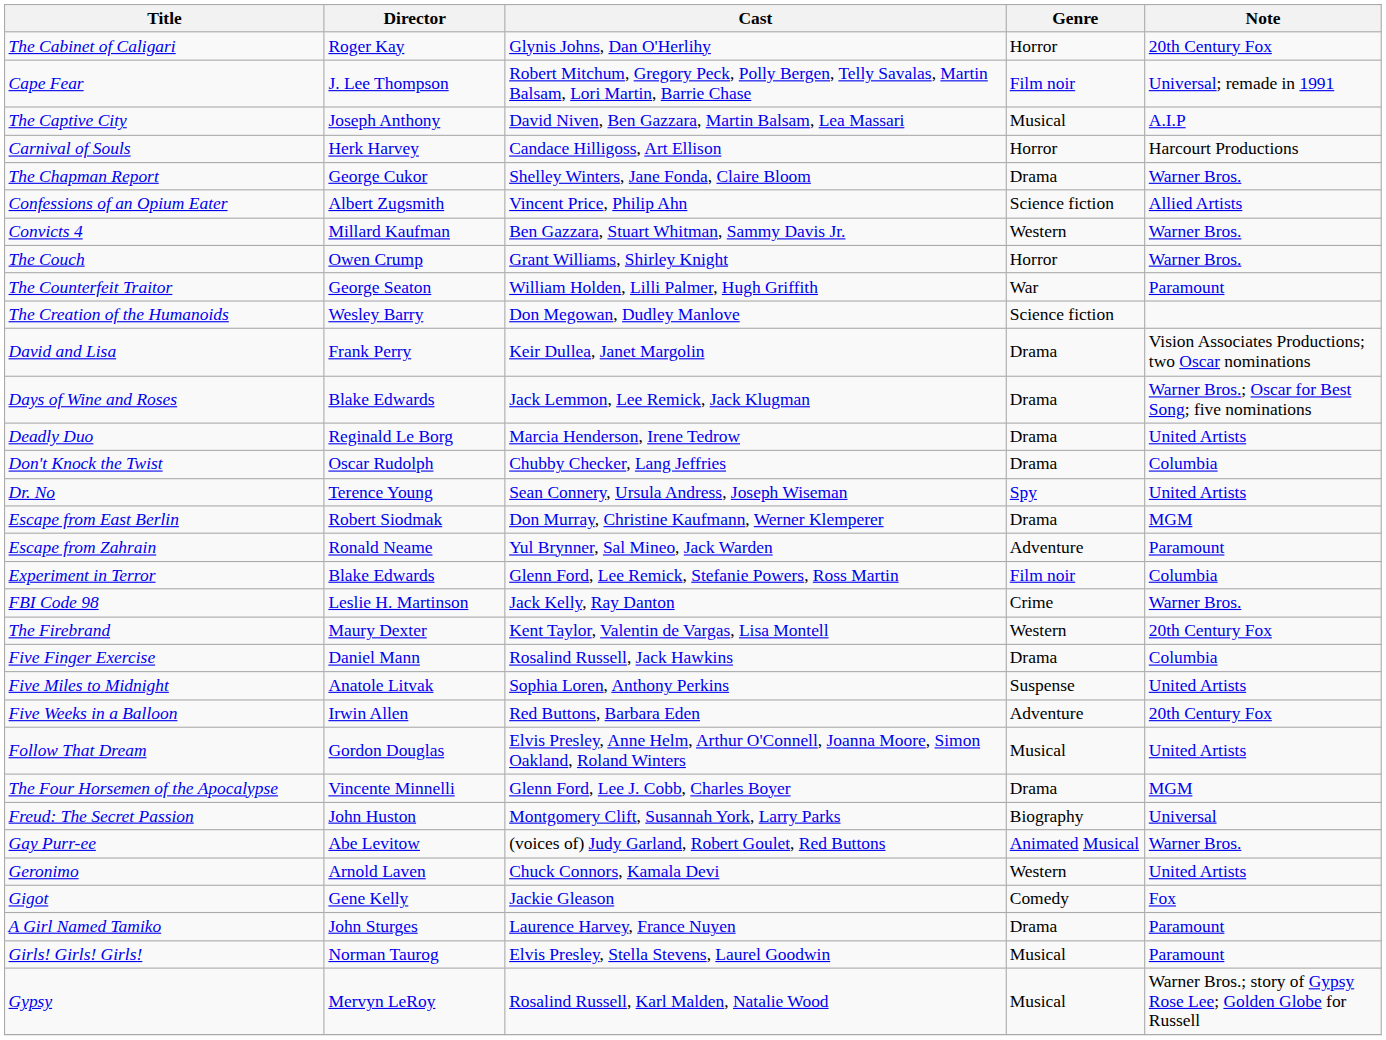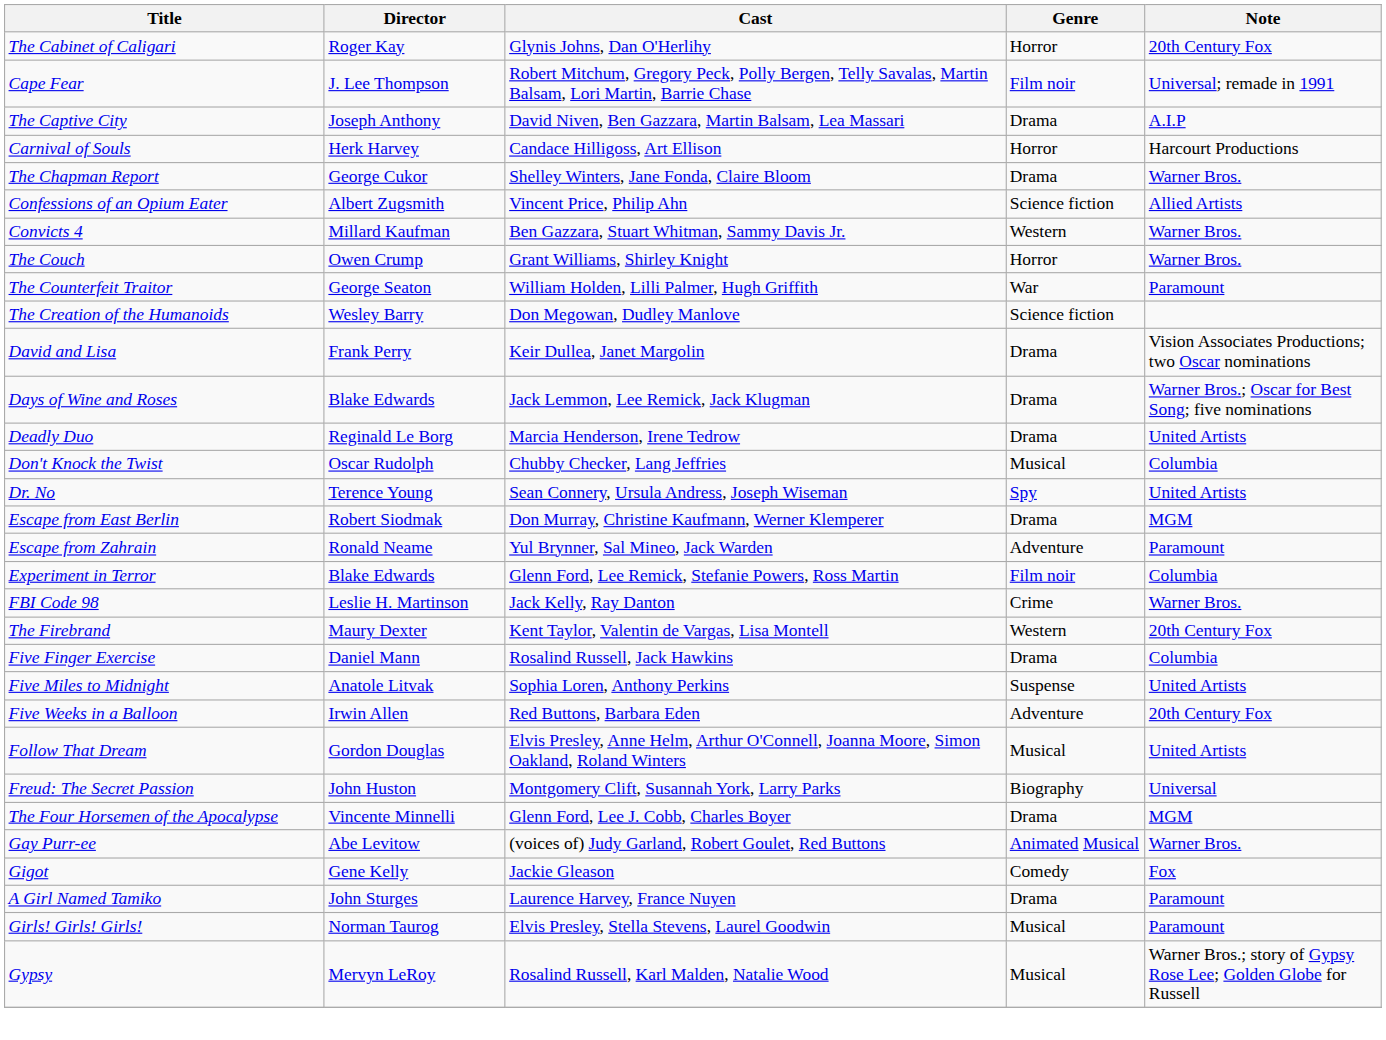 <table class="wikitable" width= "100%">
 <tr>
 <th width=23%>Title</th>
 <th width=13%>Director</th>
 <th width=36%>Cast</th>
 <th width=10%>Genre</th>
 <th width=17%>Note</th>
 </tr>
 <tr>
 <td><em><a href='#'>The Cabinet of Caligari</a></em></td>
 <td><a href='#'>Roger Kay</a></td>
 <td><a href='#'>Glynis Johns</a>, <a href='#'>Dan O'Herlihy</a></td>
 <td>Horror</td>
 <td><a href='#'>20th Century Fox</a></td>
 </tr>
 <tr>
 <td><em><a href='#'>Cape Fear</a></em></td>
 <td><a href='#'>J. Lee Thompson</a></td>
 <td><a href='#'>Robert Mitchum</a>, <a href='#'>Gregory Peck</a>, <a href='#'>Polly Bergen</a>, <a href='#'>Telly Savalas</a>, <a href='#'>Martin Balsam</a>, <a href='#'>Lori Martin</a>, <a href='#'>Barrie Chase</a></td>
 <td><a href='#'>Film noir</a></td>
 <td><a href='#'>Universal</a>; remade in <a href='#'>1991</a></td>
 </tr>
 <tr>
 <td><em><a href='#'>The Captive City</a></em></td>
 <td><a href='#'>Joseph Anthony</a></td>
 <td><a href='#'>David Niven</a>, <a href='#'>Ben Gazzara</a>, <a href='#'>Martin Balsam</a>, <a href='#'>Lea Massari</a></td>
-<td>Musical</td>
+<td>Drama</td>
 <td><a href='#'>A.I.P</a></td>
 </tr>
 <tr>
 <td><em><a href='#'>Carnival of Souls</a></em></td>
 <td><a href='#'>Herk Harvey</a></td>
 <td><a href='#'>Candace Hilligoss</a>, <a href='#'>Art Ellison</a></td>
 <td>Horror</td>
 <td>Harcourt Productions</td>
 </tr>
 <tr>
 <td><em><a href='#'>The Chapman Report</a></em></td>
 <td><a href='#'>George Cukor</a></td>
 <td><a href='#'>Shelley Winters</a>, <a href='#'>Jane Fonda</a>, <a href='#'>Claire Bloom</a></td>
 <td>Drama</td>
 <td><a href='#'>Warner Bros.</a></td>
 </tr>
 <tr>
 <td><em><a href='#'>Confessions of an Opium Eater</a></em></td>
 <td><a href='#'>Albert Zugsmith</a></td>
 <td><a href='#'>Vincent Price</a>, <a href='#'>Philip Ahn</a></td>
 <td>Science fiction</td>
 <td><a href='#'>Allied Artists</a></td>
 </tr>
 <tr>
 <td><em><a href='#'>Convicts 4</a></em></td>
 <td><a href='#'>Millard Kaufman</a></td>
 <td><a href='#'>Ben Gazzara</a>, <a href='#'>Stuart Whitman</a>, <a href='#'>Sammy Davis Jr.</a></td>
 <td>Western</td>
 <td><a href='#'>Warner Bros.</a></td>
 </tr>
 <tr>
 <td><em><a href='#'>The Couch</a></em></td>
 <td><a href='#'>Owen Crump</a></td>
 <td><a href='#'>Grant Williams</a>, <a href='#'>Shirley Knight</a></td>
 <td>Horror</td>
 <td><a href='#'>Warner Bros.</a></td>
 </tr>
 <tr>
 <td><em><a href='#'>The Counterfeit Traitor</a></em></td>
 <td><a href='#'>George Seaton</a></td>
 <td><a href='#'>William Holden</a>, <a href='#'>Lilli Palmer</a>, <a href='#'>Hugh Griffith</a></td>
 <td>War</td>
 <td><a href='#'>Paramount</a></td>
 </tr>
 <tr>
 <td><em><a href='#'>The Creation of the Humanoids</a></em></td>
 <td><a href='#'>Wesley Barry</a></td>
 <td><a href='#'>Don Megowan</a>, <a href='#'>Dudley Manlove</a></td>
 <td>Science fiction</td>
 <td></td>
 </tr>
 <tr>
 <td><em><a href='#'>David and Lisa</a></em></td>
 <td><a href='#'>Frank Perry</a></td>
 <td><a href='#'>Keir Dullea</a>, <a href='#'>Janet Margolin</a></td>
 <td>Drama</td>
 <td>Vision Associates Productions; two <a href='#'>Oscar</a> nominations</td>
 </tr>
 <tr>
 <td><em><a href='#'>Days of Wine and Roses</a></em></td>
 <td><a href='#'>Blake Edwards</a></td>
 <td><a href='#'>Jack Lemmon</a>, <a href='#'>Lee Remick</a>, <a href='#'>Jack Klugman</a></td>
 <td>Drama</td>
 <td><a href='#'>Warner Bros.</a>; <a href='#'>Oscar for Best Song</a>; five nominations</td>
 </tr>
 <tr>
 <td><em><a href='#'>Deadly Duo</a></em></td>
 <td><a href='#'>Reginald Le Borg</a></td>
 <td><a href='#'>Marcia Henderson</a>, <a href='#'>Irene Tedrow</a></td>
 <td>Drama</td>
 <td><a href='#'>United Artists</a></td>
 </tr>
 <tr>
 <td><em><a href='#'>Don't Knock the Twist</a></em></td>
 <td><a href='#'>Oscar Rudolph</a></td>
 <td><a href='#'>Chubby Checker</a>, <a href='#'>Lang Jeffries</a></td>
-<td>Drama</td>
+<td>Musical</td>
 <td><a href='#'>Columbia</a></td>
 </tr>
 <tr>
 <td><em><a href='#'>Dr. No</a></em></td>
 <td><a href='#'>Terence Young</a></td>
 <td><a href='#'>Sean Connery</a>, <a href='#'>Ursula Andress</a>, <a href='#'>Joseph Wiseman</a></td>
 <td><a href='#'>Spy</a></td>
 <td><a href='#'>United Artists</a></td>
 </tr>
 <tr>
 <td><em><a href='#'>Escape from East Berlin</a></em></td>
 <td><a href='#'>Robert Siodmak</a></td>
 <td><a href='#'>Don Murray</a>, <a href='#'>Christine Kaufmann</a>, <a href='#'>Werner Klemperer</a></td>
 <td>Drama</td>
 <td><a href='#'>MGM</a></td>
 </tr>
 <tr>
 <td><em><a href='#'>Escape from Zahrain</a></em></td>
 <td><a href='#'>Ronald Neame</a></td>
 <td><a href='#'>Yul Brynner</a>, <a href='#'>Sal Mineo</a>, <a href='#'>Jack Warden</a></td>
 <td>Adventure</td>
 <td><a href='#'>Paramount</a></td>
 </tr>
 <tr>
 <td><em><a href='#'>Experiment in Terror</a></em></td>
 <td><a href='#'>Blake Edwards</a></td>
 <td><a href='#'>Glenn Ford</a>, <a href='#'>Lee Remick</a>, <a href='#'>Stefanie Powers</a>, <a href='#'>Ross Martin</a></td>
 <td><a href='#'>Film noir</a></td>
 <td><a href='#'>Columbia</a></td>
 </tr>
 <tr>
 <td><em><a href='#'>FBI Code 98</a></em></td>
 <td><a href='#'>Leslie H. Martinson</a></td>
 <td><a href='#'>Jack Kelly</a>, <a href='#'>Ray Danton</a></td>
 <td>Crime</td>
 <td><a href='#'>Warner Bros.</a></td>
 </tr>
 <tr>
 <td><em><a href='#'>The Firebrand</a></em></td>
 <td><a href='#'>Maury Dexter</a></td>
 <td><a href='#'>Kent Taylor</a>, <a href='#'>Valentin de Vargas</a>, <a href='#'>Lisa Montell</a></td>
 <td>Western</td>
 <td><a href='#'>20th Century Fox</a></td>
 </tr>
 <tr>
 <td><em><a href='#'>Five Finger Exercise</a></em></td>
 <td><a href='#'>Daniel Mann</a></td>
 <td><a href='#'>Rosalind Russell</a>, <a href='#'>Jack Hawkins</a></td>
 <td>Drama</td>
 <td><a href='#'>Columbia</a></td>
 </tr>
 <tr>
 <td><em><a href='#'>Five Miles to Midnight</a></em></td>
 <td><a href='#'>Anatole Litvak</a></td>
 <td><a href='#'>Sophia Loren</a>, <a href='#'>Anthony Perkins</a></td>
 <td>Suspense</td>
 <td><a href='#'>United Artists</a></td>
 </tr>
 <tr>
 <td><em><a href='#'>Five Weeks in a Balloon</a></em></td>
 <td><a href='#'>Irwin Allen</a></td>
 <td><a href='#'>Red Buttons</a>, <a href='#'>Barbara Eden</a></td>
 <td>Adventure</td>
 <td><a href='#'>20th Century Fox</a></td>
 </tr>
 <tr>
 <td><em><a href='#'>Follow That Dream</a></em></td>
 <td><a href='#'>Gordon Douglas</a></td>
 <td><a href='#'>Elvis Presley</a>, <a href='#'>Anne Helm</a>, <a href='#'>Arthur O'Connell</a>, <a href='#'>Joanna Moore</a>, <a href='#'>Simon Oakland</a>, <a href='#'>Roland Winters</a></td>
 <td>Musical</td>
 <td><a href='#'>United Artists</a></td>
 </tr>
 <tr>
+<td><em><a href='#'>Freud: The Secret Passion</a></em></td>
+<td><a href='#'>John Huston</a></td>
+<td><a href='#'>Montgomery Clift</a>, <a href='#'>Susannah York</a>, <a href='#'>Larry Parks</a></td>
+<td>Biography</td>
+<td><a href='#'>Universal</a></td>
+</tr>
+<tr>
 <td><em><a href='#'>The Four Horsemen of the Apocalypse</a></em></td>
 <td><a href='#'>Vincente Minnelli</a></td>
 <td><a href='#'>Glenn Ford</a>, <a href='#'>Lee J. Cobb</a>, <a href='#'>Charles Boyer</a></td>
 <td>Drama</td>
 <td><a href='#'>MGM</a></td>
 </tr>
 <tr>
-<td><em><a href='#'>Freud: The Secret Passion</a></em></td>
-<td><a href='#'>John Huston</a></td>
-<td><a href='#'>Montgomery Clift</a>, <a href='#'>Susannah York</a>, <a href='#'>Larry Parks</a></td>
-<td>Biography</td>
-<td><a href='#'>Universal</a></td>
-</tr>
-<tr>
 <td><em><a href='#'>Gay Purr-ee</a></em></td>
 <td><a href='#'>Abe Levitow</a></td>
 <td>(voices of) <a href='#'>Judy Garland</a>, <a href='#'>Robert Goulet</a>, <a href='#'>Red Buttons</a></td>
 <td><a href='#'>Animated</a> <a href='#'>Musical</a></td>
 <td><a href='#'>Warner Bros.</a></td>
-</tr>
-<tr>
-<td><em><a href='#'>Geronimo</a></em></td>
-<td><a href='#'>Arnold Laven</a></td>
-<td><a href='#'>Chuck Connors</a>, <a href='#'>Kamala Devi</a></td>
-<td>Western</td>
-<td><a href='#'>United Artists</a></td>
 </tr>
 <tr>
 <td><em><a href='#'>Gigot</a></em></td>
 <td><a href='#'>Gene Kelly</a></td>
 <td><a href='#'>Jackie Gleason</a></td>
 <td>Comedy</td>
 <td><a href='#'>Fox</a></td>
 </tr>
 <tr>
 <td><em><a href='#'>A Girl Named Tamiko</a></em></td>
 <td><a href='#'>John Sturges</a></td>
 <td><a href='#'>Laurence Harvey</a>, <a href='#'>France Nuyen</a></td>
 <td>Drama</td>
 <td><a href='#'>Paramount</a></td>
 </tr>
 <tr>
 <td><em><a href='#'>Girls! Girls! Girls!</a></em></td>
 <td><a href='#'>Norman Taurog</a></td>
 <td><a href='#'>Elvis Presley</a>, <a href='#'>Stella Stevens</a>, <a href='#'>Laurel Goodwin</a></td>
 <td>Musical</td>
 <td><a href='#'>Paramount</a></td>
 </tr>
 <tr>
 <td><em><a href='#'>Gypsy</a></em></td>
 <td><a href='#'>Mervyn LeRoy</a></td>
 <td><a href='#'>Rosalind Russell</a>, <a href='#'>Karl Malden</a>, <a href='#'>Natalie Wood</a></td>
 <td>Musical</td>
 <td>Warner Bros.; story of <a href='#'>Gypsy Rose Lee</a>; <a href='#'>Golden Globe</a> for Russell</td>
 </tr>
 <tr>
 </tr>
 </table>
